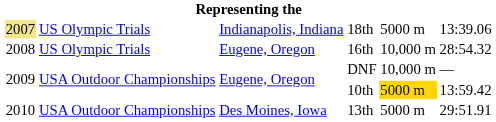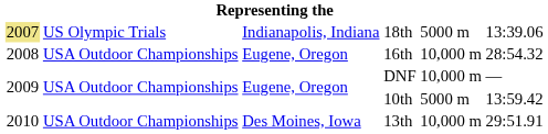 <table>
 <tr>
 <th colspan="7">Representing the </th>
 </tr>
 <tr>
 <td style="background: khaki;">2007</td>
 <td><a href='#'>US Olympic Trials</a></td>
 <td><a href='#'>Indianapolis, Indiana</a></td>
 <td>18th</td>
 <td>5000 m</td>
 <td>13:39.06</td>
 </tr>
 <tr>
 <td>2008</td>
-<td><a href='#'>US Olympic Trials</a></td>
+<td><a href='#'>USA Outdoor Championships</a></td>
 <td><a href='#'>Eugene, Oregon</a></td>
 <td>16th</td>
 <td>10,000 m</td>
 <td>28:54.32</td>
 </tr>
 <tr>
 <td rowspan=2>2009</td>
 <td rowspan=2><a href='#'>USA Outdoor Championships</a></td>
 <td rowspan=2><a href='#'>Eugene, Oregon</a></td>
 <td>DNF</td>
 <td>10,000 m</td>
 <td>—</td>
 </tr>
 <tr>
 <td>10th</td>
-<td style="background: gold;">5000 m</td>
+<td>5000 m</td>
 <td>13:59.42</td>
 </tr>
 <tr>
 <td>2010</td>
 <td><a href='#'>USA Outdoor Championships</a></td>
 <td><a href='#'>Des Moines, Iowa</a></td>
 <td>13th</td>
-<td>5000 m</td>
+<td>10,000 m</td>
 <td>29:51.91</td>
 </tr>
 </table>
